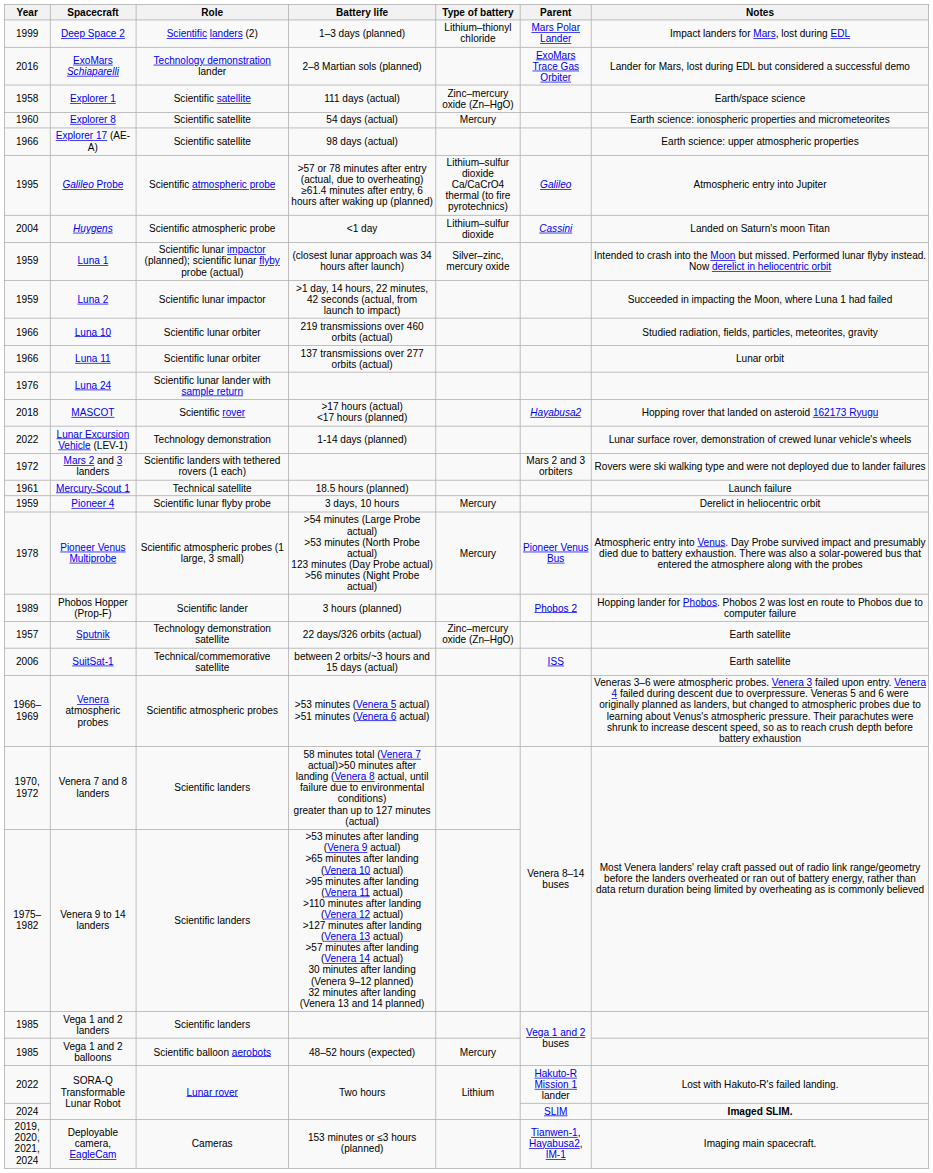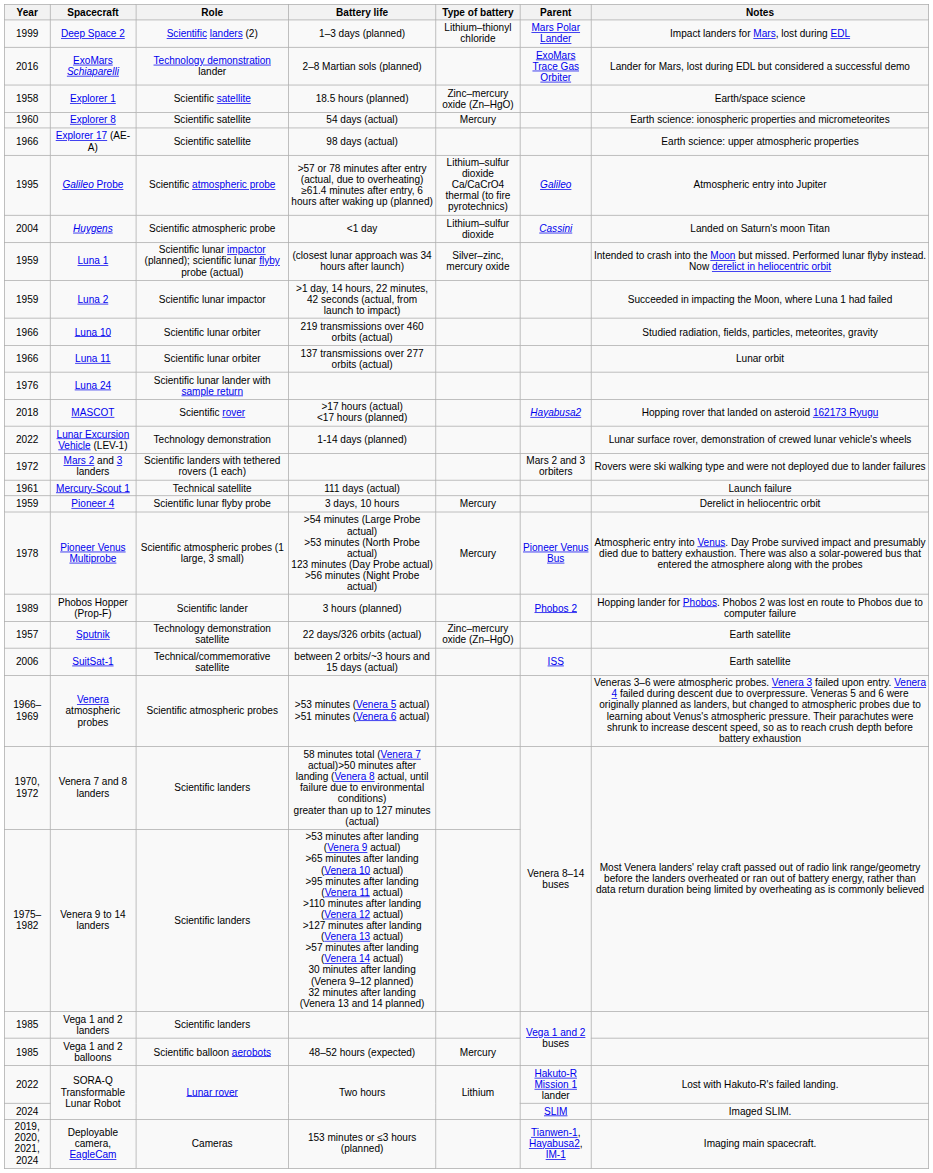 <table class="wikitable sortable sticky-header" style="font-size:85%; text-align:center">
 <tr>
 <th>Year</th>
 <th>Spacecraft</th>
 <th>Role</th>
 <th>Battery life</th>
 <th>Type of battery</th>
 <th>Parent</th>
 <th>Notes</th>
 </tr>
 <tr>
 <td>1999</td>
 <td><a href='#'>Deep Space 2</a></td>
 <td><a href='#'>Scientific</a> <a href='#'>landers</a> (2)</td>
 <td>1–3 days (planned)</td>
 <td>Lithium–thionyl chloride</td>
 <td><a href='#'>Mars Polar Lander</a></td>
 <td>Impact landers for <a href='#'>Mars</a>, lost during <a href='#'>EDL</a></td>
 </tr>
 <tr>
 <td>2016</td>
 <td><a href='#'>ExoMars <em>Schiaparelli</em></a></td>
 <td><a href='#'>Technology demonstration</a> lander</td>
 <td>2–8 Martian sols (planned)</td>
 <td></td>
 <td><a href='#'>ExoMars Trace Gas Orbiter</a></td>
 <td>Lander for Mars, lost during EDL but considered a successful demo</td>
 </tr>
 <tr>
 <td>1958</td>
 <td><a href='#'>Explorer 1</a></td>
 <td>Scientific <a href='#'>satellite</a></td>
-<td>111 days (actual)</td>
+<td>18.5 hours (planned)</td>
 <td>Zinc–mercury oxide (Zn–HgO)</td>
 <td></td>
 <td>Earth/space science</td>
 </tr>
 <tr>
 <td>1960</td>
 <td><a href='#'>Explorer 8</a></td>
 <td>Scientific satellite</td>
 <td>54 days (actual)</td>
 <td>Mercury</td>
 <td></td>
 <td>Earth science: ionospheric properties and micrometeorites</td>
 </tr>
 <tr>
 <td>1966</td>
 <td><a href='#'>Explorer 17</a> (AE-A)</td>
 <td>Scientific satellite</td>
 <td>98 days (actual)</td>
 <td></td>
 <td></td>
 <td>Earth science: upper atmospheric properties</td>
 </tr>
 <tr>
 <td>1995</td>
 <td><a href='#'><em>Galileo</em> Probe</a></td>
 <td>Scientific <a href='#'>atmospheric probe</a></td>
 <td>>57 or 78 minutes after entry (actual, due to overheating)<br>≥61.4 minutes after entry, 6 hours after waking up (planned)</td>
 <td>Lithium–sulfur dioxide<br>Ca/CaCrO4 thermal (to fire pyrotechnics)</td>
 <td><em><a href='#'>Galileo</a></em></td>
 <td>Atmospheric entry into Jupiter</td>
 </tr>
 <tr>
 <td>2004</td>
 <td><em><a href='#'>Huygens</a></em></td>
 <td>Scientific atmospheric probe</td>
 <td><1 day</td>
 <td>Lithium–sulfur dioxide</td>
 <td><em><a href='#'>Cassini</a></em></td>
 <td>Landed on Saturn's moon Titan</td>
 </tr>
 <tr>
 <td>1959</td>
 <td><a href='#'>Luna 1</a></td>
 <td>Scientific lunar <a href='#'>impactor</a> (planned); scientific lunar <a href='#'>flyby</a> probe (actual)</td>
 <td>(closest lunar approach was 34 hours after launch)</td>
 <td>Silver–zinc, mercury oxide</td>
 <td></td>
 <td>Intended to crash into the <a href='#'>Moon</a> but missed. Performed lunar flyby instead. Now <a href='#'>derelict in heliocentric orbit</a></td>
 </tr>
 <tr>
 <td>1959</td>
 <td><a href='#'>Luna 2</a></td>
 <td>Scientific lunar impactor</td>
 <td>>1 day, 14 hours, 22 minutes, 42 seconds (actual, from launch to impact)</td>
 <td></td>
 <td></td>
 <td>Succeeded in impacting the Moon, where Luna 1 had failed</td>
 </tr>
 <tr>
 <td>1966</td>
 <td><a href='#'>Luna 10</a></td>
 <td>Scientific lunar orbiter</td>
 <td>219 transmissions over 460 orbits (actual)</td>
 <td></td>
 <td></td>
 <td>Studied radiation, fields, particles, meteorites, gravity</td>
 </tr>
 <tr>
 <td>1966</td>
 <td><a href='#'>Luna 11</a></td>
 <td>Scientific lunar orbiter</td>
 <td>137 transmissions over 277 orbits (actual)</td>
 <td></td>
 <td></td>
 <td>Lunar orbit</td>
 </tr>
 <tr>
 <td>1976</td>
 <td><a href='#'>Luna 24</a></td>
 <td>Scientific lunar lander with <a href='#'>sample return</a></td>
 <td></td>
 <td></td>
 <td></td>
 <td></td>
 </tr>
 <tr>
 <td>2018</td>
 <td><a href='#'>MASCOT</a></td>
 <td>Scientific <a href='#'>rover</a></td>
 <td>>17 hours (actual)<br><17 hours (planned)</td>
 <td></td>
 <td><em><a href='#'>Hayabusa2</a></em></td>
 <td>Hopping rover that landed on asteroid <a href='#'>162173 Ryugu</a></td>
 </tr>
 <tr>
 <td>2022</td>
 <td><a href='#'>Lunar Excursion Vehicle</a> (LEV-1)</td>
 <td>Technology demonstration</td>
 <td>1-14 days (planned)</td>
 <td></td>
 <td></td>
 <td>Lunar surface rover, demonstration of crewed lunar vehicle's wheels</td>
 </tr>
 <tr>
 <td>1972</td>
 <td><a href='#'>Mars 2</a> and <a href='#'>3</a> landers</td>
 <td>Scientific landers with tethered rovers (1 each)</td>
 <td></td>
 <td></td>
 <td>Mars 2 and 3 orbiters</td>
 <td>Rovers were ski walking type and were not deployed due to lander failures</td>
 </tr>
 <tr>
 <td>1961</td>
 <td><a href='#'>Mercury-Scout 1</a></td>
 <td>Technical satellite</td>
-<td>18.5 hours (planned)</td>
+<td>111 days (actual)</td>
 <td></td>
 <td></td>
 <td>Launch failure</td>
 </tr>
 <tr>
 <td>1959</td>
 <td><a href='#'>Pioneer 4</a></td>
 <td>Scientific lunar flyby probe</td>
 <td>3 days, 10 hours</td>
 <td>Mercury</td>
 <td></td>
 <td>Derelict in heliocentric orbit</td>
 </tr>
 <tr>
 <td>1978</td>
 <td><a href='#'>Pioneer Venus Multiprobe</a></td>
 <td>Scientific atmospheric probes (1 large, 3 small)</td>
 <td>>54 minutes (Large Probe actual)<br>>53 minutes (North Probe actual)<br>123 minutes (Day Probe actual)<br>>56 minutes (Night Probe actual)</td>
 <td>Mercury</td>
 <td><a href='#'>Pioneer Venus Bus</a></td>
 <td>Atmospheric entry into <a href='#'>Venus</a>. Day Probe survived impact and presumably died due to battery exhaustion. There was also a solar-powered bus that entered the atmosphere along with the probes</td>
 </tr>
 <tr>
 <td>1989</td>
 <td>Phobos Hopper (Prop-F)</td>
 <td>Scientific lander</td>
 <td>3 hours (planned)</td>
 <td></td>
 <td><a href='#'>Phobos 2</a></td>
 <td>Hopping lander for <a href='#'>Phobos</a>. Phobos 2 was lost en route to Phobos due to computer failure</td>
 </tr>
 <tr>
 <td>1957</td>
 <td><a href='#'>Sputnik</a></td>
 <td>Technology demonstration satellite</td>
 <td>22 days/326 orbits (actual)</td>
 <td>Zinc–mercury oxide (Zn–HgO)</td>
 <td></td>
 <td>Earth satellite</td>
 </tr>
 <tr>
 <td>2006</td>
 <td><a href='#'>SuitSat-1</a></td>
 <td>Technical/commemorative satellite</td>
 <td>between 2 orbits/~3 hours and 15 days (actual)</td>
 <td></td>
 <td><a href='#'>ISS</a></td>
 <td>Earth satellite</td>
 </tr>
 <tr>
 <td>1966–1969</td>
 <td><a href='#'>Venera</a> atmospheric probes</td>
 <td>Scientific atmospheric probes</td>
 <td>>53 minutes (<a href='#'>Venera 5</a> actual)<br>>51 minutes (<a href='#'>Venera 6</a> actual)</td>
 <td></td>
 <td></td>
 <td>Veneras 3–6 were atmospheric probes. <a href='#'>Venera 3</a> failed upon entry. <a href='#'>Venera 4</a> failed during descent due to overpressure. Veneras 5 and 6 were originally planned as landers, but changed to atmospheric probes due to learning about Venus's atmospheric pressure. Their parachutes were shrunk to increase descent speed, so as to reach crush depth before battery exhaustion</td>
 </tr>
 <tr>
 <td>1970, 1972</td>
 <td>Venera 7 and 8 landers</td>
 <td>Scientific landers</td>
 <td>58 minutes total (<a href='#'>Venera 7</a> actual)>50 minutes after landing (<a href='#'>Venera 8</a> actual, until failure due to environmental conditions)<br>greater than up to 127 minutes (actual)</td>
 <td></td>
 <td rowspan="2">Venera 8–14 buses</td>
 <td rowspan="2">Most Venera landers' relay craft passed out of radio link range/geometry before the landers overheated or ran out of battery energy, rather than data return duration being limited by overheating as is commonly believed</td>
 </tr>
 <tr>
 <td>1975–1982</td>
 <td>Venera 9 to 14 landers</td>
 <td>Scientific landers</td>
 <td>>53 minutes after landing (<a href='#'>Venera 9</a> actual)<br>>65 minutes after landing (<a href='#'>Venera 10</a> actual)<br>>95 minutes after landing (<a href='#'>Venera 11</a> actual)<br>>110 minutes after landing (<a href='#'>Venera 12</a> actual)<br>>127 minutes after landing (<a href='#'>Venera 13</a> actual)<br>>57 minutes after landing (<a href='#'>Venera 14</a> actual)<br>30 minutes after landing (Venera 9–12 planned)<br>32 minutes after landing (Venera 13 and 14 planned)</td>
 <td></td>
 </tr>
 <tr>
 <td>1985</td>
 <td>Vega 1 and 2 landers</td>
 <td>Scientific landers</td>
 <td></td>
 <td></td>
 <td rowspan="2"><a href='#'>Vega 1 and 2</a> buses</td>
 <td></td>
 </tr>
 <tr>
 <td>1985</td>
 <td>Vega 1 and 2 balloons</td>
 <td>Scientific balloon <a href='#'>aerobots</a></td>
 <td>48–52 hours (expected)</td>
 <td>Mercury</td>
 <td></td>
 </tr>
 <tr>
 <td>2022</td>
 <td rowspan =2>SORA-Q Transformable Lunar Robot</td>
 <td rowspan=2><a href='#'>Lunar rover</a></td>
 <td rowspan=2>Two hours</td>
 <td rowspan=2>Lithium</td>
 <td><a href='#'>Hakuto-R Mission 1</a> lander</td>
 <td>Lost with Hakuto-R's failed landing.</td>
 </tr>
 <tr>
 <td>2024</td>
 <td><a href='#'>SLIM</a></td>
-<td><strong>Imaged SLIM.</strong></td>
+<td>Imaged SLIM.</td>
 </tr>
 <tr>
 <td>2019, 2020, 2021, 2024</td>
 <td>Deployable camera, <a href='#'>EagleCam</a></td>
 <td>Cameras</td>
 <td>153 minutes or ≤3 hours (planned)</td>
 <td></td>
 <td><a href='#'>Tianwen-1</a>, <a href='#'>Hayabusa2</a>, <a href='#'>IM-1</a></td>
 <td>Imaging main spacecraft.</td>
 </tr>
 </table>
